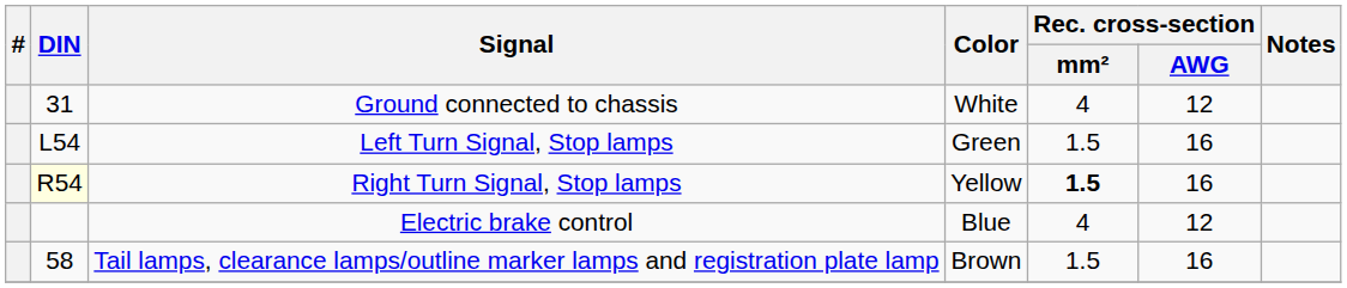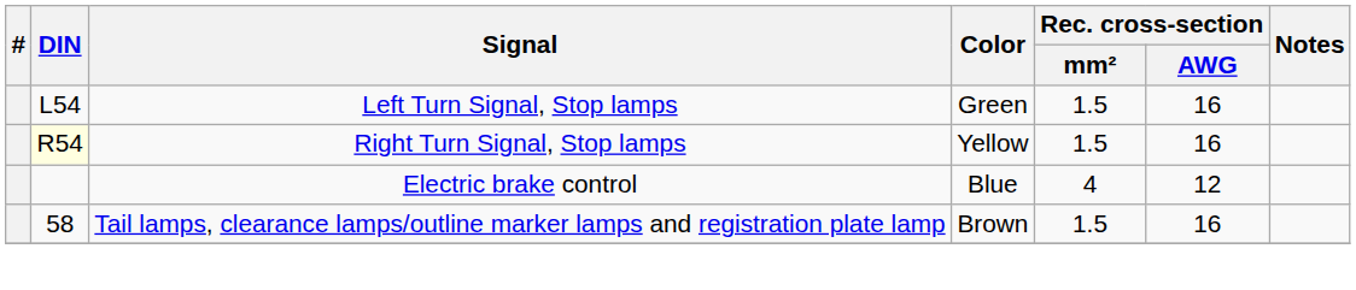 <table class="wikitable sortable" style="text-align: center">
 <tr>
 <th rowspan="2">#</th>
 <th rowspan="2"><a href='#'>DIN</a></th>
 <th rowspan="2">Signal</th>
 <th rowspan="2">Color</th>
 <th colspan="2">Rec. cross-section</th>
 <th rowspan="2">Notes</th>
 </tr>
 <tr>
 <th>mm²</th>
 <th><a href='#'>AWG</a></th>
 </tr>
 <tr>
 <th></th>
-<td>31</td>
-<td><a href='#'>Ground</a> connected to chassis</td>
-<td>White</td>
-<td>4</td>
-<td>12</td>
-<td></td>
-</tr>
-<tr>
-<th></th>
 <td>L54</td>
 <td><a href='#'>Left Turn Signal</a>, <a href='#'>Stop lamps</a></td>
 <td>Green</td>
 <td>1.5</td>
 <td>16</td>
 <td></td>
 </tr>
 <tr>
 <th></th>
 <td style="background: lightyellow;">R54</td>
 <td><a href='#'>Right Turn Signal</a>, <a href='#'>Stop lamps</a></td>
 <td>Yellow</td>
-<td><strong>1.5</strong></td>
+<td>1.5</td>
 <td>16</td>
 <td></td>
 </tr>
 <tr>
 <th></th>
 <td></td>
 <td><a href='#'>Electric brake</a> control</td>
 <td>Blue</td>
 <td>4</td>
 <td>12</td>
 <td></td>
 </tr>
 <tr>
 <th></th>
 <td>58</td>
 <td><a href='#'>Tail lamps</a>, <a href='#'>clearance lamps/outline marker lamps</a> and <a href='#'>registration plate lamp</a></td>
 <td>Brown</td>
 <td>1.5</td>
 <td>16</td>
 <td></td>
 </tr>
 <tr>
 </tr>
 </table>
